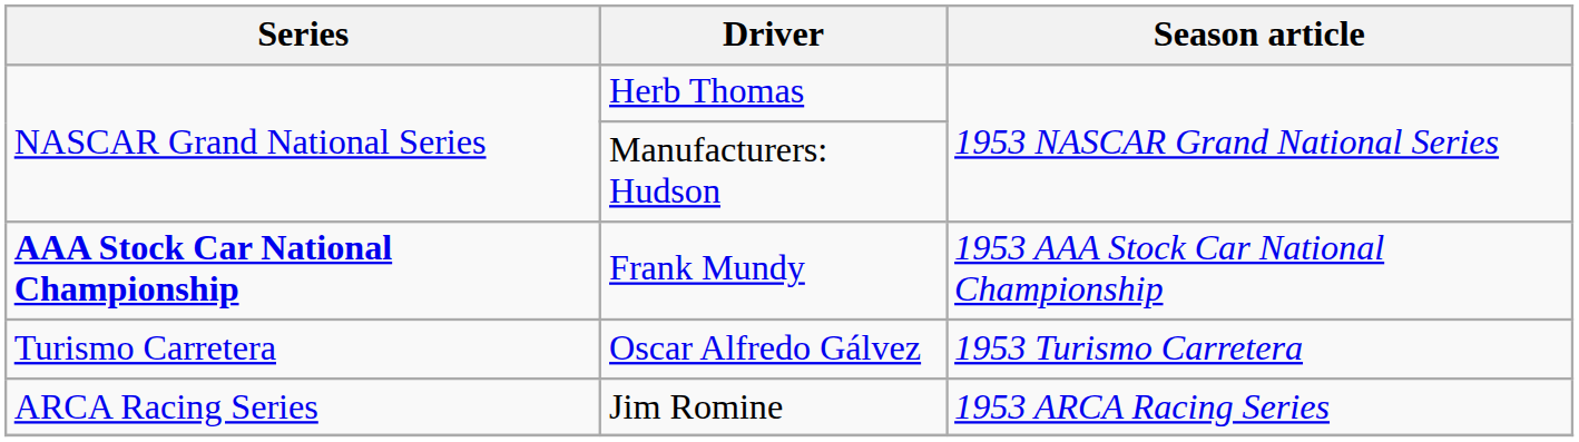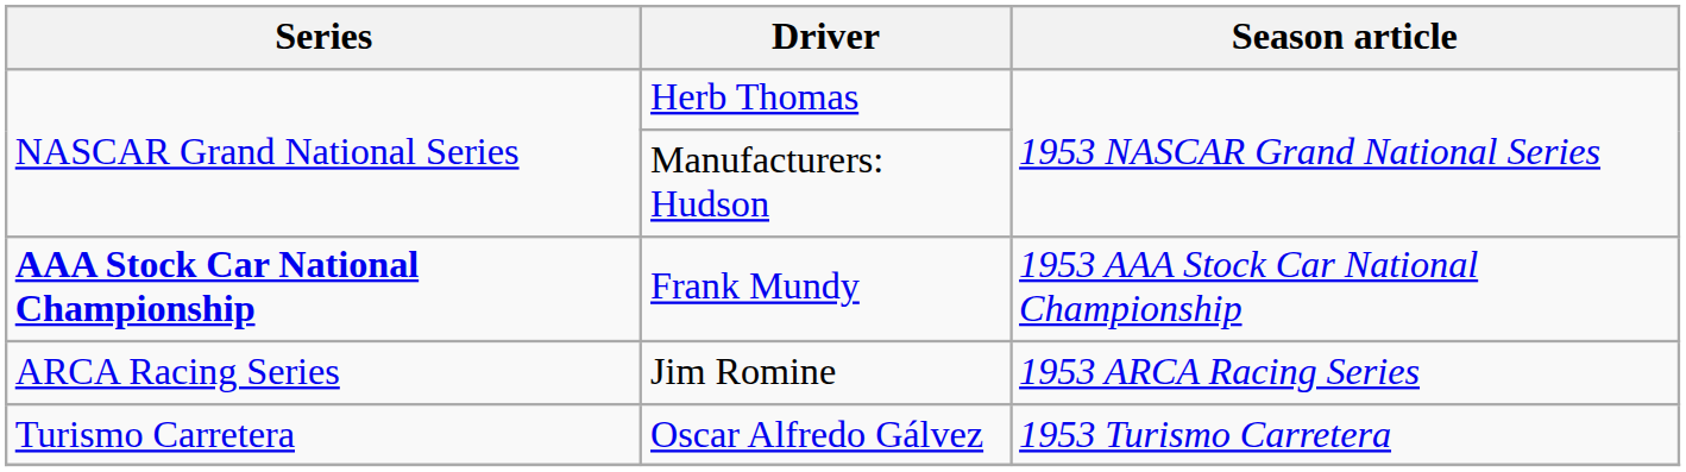 <table class="wikitable" style="font-size: 87%;">
 <tr>
 <th>Series</th>
 <th>Driver</th>
 <th>Season article</th>
 </tr>
 <tr>
 <td rowspan=2><a href='#'>NASCAR Grand National Series</a></td>
 <td> <a href='#'>Herb Thomas</a></td>
 <td rowspan=2><em><a href='#'>1953 NASCAR Grand National Series</a></em></td>
 </tr>
 <tr>
 <td>Manufacturers:  <a href='#'>Hudson</a></td>
 </tr>
 <tr>
 <td><strong><a href='#'>AAA Stock Car National Championship</a></strong></td>
 <td> <a href='#'>Frank Mundy</a></td>
 <td><em><a href='#'>1953 AAA Stock Car National Championship</a></em></td>
 </tr>
 <tr>
+<td><a href='#'>ARCA Racing Series</a></td>
+<td> Jim Romine</td>
+<td><em><a href='#'>1953 ARCA Racing Series</a></em></td>
+</tr>
+<tr>
 <td><a href='#'>Turismo Carretera</a></td>
 <td> <a href='#'>Oscar Alfredo Gálvez</a></td>
 <td><em><a href='#'>1953 Turismo Carretera</a></em></td>
 </tr>
 <tr>
-<td><a href='#'>ARCA Racing Series</a></td>
-<td> Jim Romine</td>
-<td><em><a href='#'>1953 ARCA Racing Series</a></em></td>
-</tr>
-<tr>
 </tr>
 </table>
